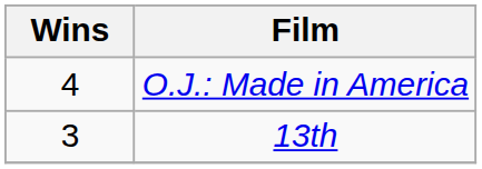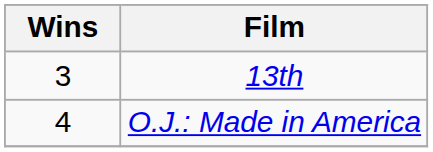 <table class="wikitable" rowspan="2" style="text-align:center;" background: #f6e39c;>
 <tr>
 <th scope="col" style="width:55px;">Wins</th>
 <th scope="col" style="text-align:center;">Film</th>
 </tr>
 <tr>
+<td rowspan=1 style="text-align:center">3</td>
+<td><em><a href='#'>13th</a></em></td>
+</tr>
+<tr>
 <td rowspan=1 style="text-align:center">4</td>
 <td><em><a href='#'>O.J.: Made in America</a></em></td>
 </tr>
 <tr>
-<td rowspan=1 style="text-align:center">3</td>
-<td><em><a href='#'>13th</a></em></td>
-</tr>
-<tr>
 </tr>
 </table>
